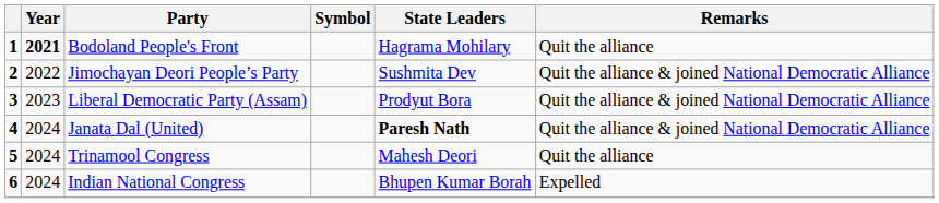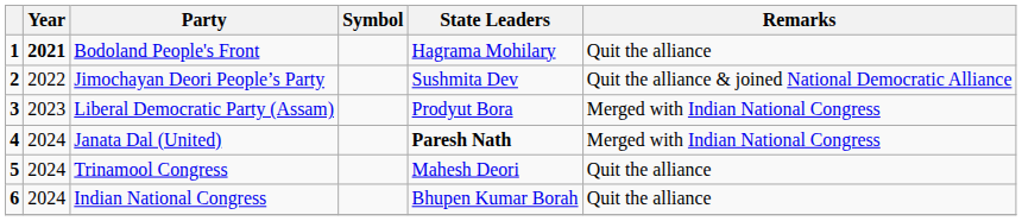 <table class="wikitable sortable">
 <tr>
 <th></th>
 <th>Year</th>
 <th>Party</th>
 <th>Symbol</th>
 <th>State Leaders</th>
 <th>Remarks</th>
 </tr>
 <tr>
 <td><strong>1</strong></td>
 <td><strong>2021</strong></td>
 <td><a href='#'>Bodoland People's Front</a></td>
 <td></td>
 <td><a href='#'>Hagrama Mohilary</a></td>
 <td>Quit the alliance</td>
 </tr>
 <tr>
 <td><strong>2</strong></td>
 <td>2022</td>
 <td><a href='#'>Jimochayan Deori People’s Party</a></td>
 <td></td>
 <td><a href='#'>Sushmita Dev</a></td>
 <td>Quit the alliance & joined <a href='#'>National Democratic Alliance</a></td>
 </tr>
 <tr>
 <td><strong>3</strong></td>
 <td>2023</td>
 <td><a href='#'>Liberal Democratic Party (Assam)</a></td>
 <td></td>
 <td><a href='#'>Prodyut Bora</a></td>
-<td>Quit the alliance & joined <a href='#'>National Democratic Alliance</a></td>
+<td>Merged with <a href='#'>Indian National Congress</a></td>
 </tr>
 <tr>
 <td><strong>4</strong></td>
 <td>2024</td>
 <td><a href='#'>Janata Dal (United)</a></td>
 <td></td>
 <td><strong>Paresh Nath</strong></td>
-<td>Quit the alliance & joined <a href='#'>National Democratic Alliance</a></td>
+<td>Merged with <a href='#'>Indian National Congress</a></td>
 </tr>
 <tr>
 <td><strong>5</strong></td>
 <td>2024</td>
 <td><a href='#'>Trinamool Congress</a></td>
 <td></td>
 <td><a href='#'>Mahesh Deori</a></td>
 <td>Quit the alliance</td>
 </tr>
 <tr>
 <td><strong>6</strong></td>
 <td>2024</td>
 <td><a href='#'>Indian National Congress</a></td>
 <td></td>
 <td><a href='#'>Bhupen Kumar Borah</a></td>
-<td>Expelled</td>
+<td>Quit the alliance</td>
 </tr>
 <tr>
 </tr>
 </table>
